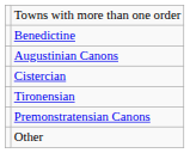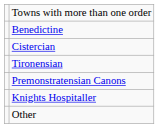 <table class="wikitable">
 <tr>
 <td></td>
 <td>Towns with more than one order</td>
 </tr>
 <tr>
 <td></td>
 <td><a href='#'>Benedictine</a></td>
-</tr>
-<tr>
-<td></td>
-<td><a href='#'>Augustinian Canons</a></td>
 </tr>
 <tr>
 <td></td>
 <td><a href='#'>Cistercian</a></td>
 </tr>
 <tr>
 <td></td>
 <td><a href='#'>Tironensian</a></td>
 </tr>
 <tr>
 <td></td>
 <td><a href='#'>Premonstratensian Canons</a></td>
 </tr>
 <tr>
 <td></td>
+<td><a href='#'>Knights Hospitaller</a></td>
+</tr>
+<tr>
+<td></td>
 <td>Other</td>
 </tr>
 </table>
